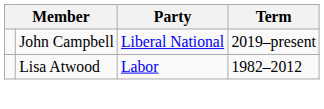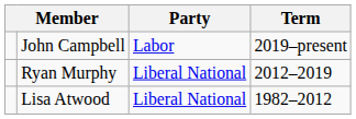 <table class="wikitable">
 <tr>
 <th colspan="2">Member</th>
 <th>Party</th>
 <th>Term</th>
 </tr>
 <tr>
 <td> </td>
 <td>John Campbell</td>
-<td><a href='#'>Liberal National</a></td>
+<td><a href='#'>Labor</a></td>
 <td>2019–present</td>
 </tr>
 <tr>
 <td> </td>
+<td>Ryan Murphy</td>
+<td><a href='#'>Liberal National</a></td>
+<td>2012–2019</td>
+</tr>
+<tr>
+<td> </td>
 <td>Lisa Atwood</td>
-<td><a href='#'>Labor</a></td>
+<td><a href='#'>Liberal National</a></td>
 <td>1982–2012</td>
 </tr>
 </table>
